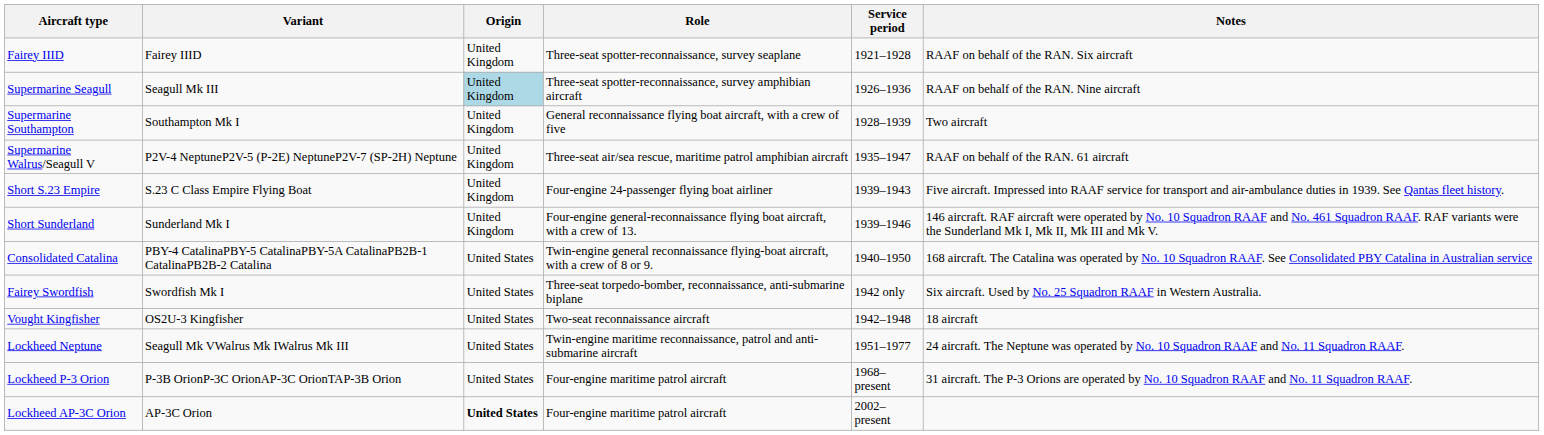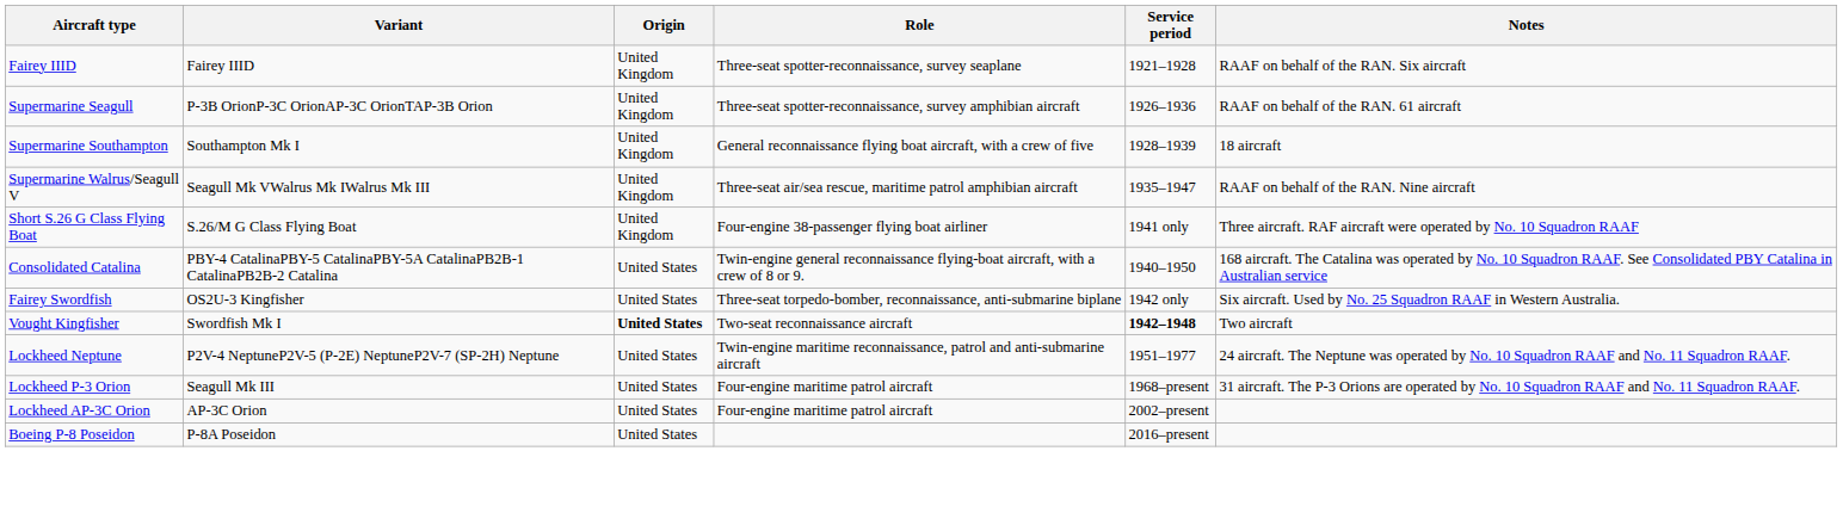 <table class="wikitable sortable">
 <tr>
 <th>Aircraft type</th>
 <th>Variant</th>
 <th>Origin</th>
 <th>Role</th>
 <th>Service period</th>
 <th>Notes</th>
 </tr>
 <tr>
 <td><a href='#'>Fairey IIID</a></td>
 <td>Fairey IIID</td>
 <td>United Kingdom</td>
 <td>Three-seat spotter-reconnaissance, survey seaplane</td>
 <td>1921–1928</td>
 <td>RAAF on behalf of the RAN. Six aircraft</td>
 </tr>
 <tr>
 <td><a href='#'>Supermarine Seagull</a></td>
-<td>Seagull Mk III</td>
-<td style="background: lightblue;">United Kingdom</td>
+<td>P-3B OrionP-3C OrionAP-3C OrionTAP-3B Orion</td>
+<td>United Kingdom</td>
 <td>Three-seat spotter-reconnaissance, survey amphibian aircraft</td>
 <td>1926–1936</td>
-<td>RAAF on behalf of the RAN. Nine aircraft</td>
+<td>RAAF on behalf of the RAN. 61 aircraft</td>
 </tr>
 <tr>
 <td><a href='#'>Supermarine Southampton</a></td>
 <td>Southampton Mk I</td>
 <td>United Kingdom</td>
 <td>General reconnaissance flying boat aircraft, with a crew of five</td>
 <td>1928–1939</td>
-<td>Two aircraft</td>
+<td>18 aircraft</td>
 </tr>
 <tr>
 <td><a href='#'>Supermarine Walrus</a>/Seagull V</td>
-<td>P2V-4 NeptuneP2V-5 (P-2E) NeptuneP2V-7 (SP-2H) Neptune</td>
+<td>Seagull Mk VWalrus Mk IWalrus Mk III</td>
 <td>United Kingdom</td>
 <td>Three-seat air/sea rescue, maritime patrol amphibian aircraft</td>
 <td>1935–1947</td>
-<td>RAAF on behalf of the RAN. 61 aircraft</td>
+<td>RAAF on behalf of the RAN. Nine aircraft</td>
 </tr>
 <tr>
-<td><a href='#'>Short S.23 Empire</a></td>
-<td>S.23 C Class Empire Flying Boat</td>
+<td><a href='#'>Short S.26 G Class Flying Boat</a></td>
+<td>S.26/M G Class Flying Boat</td>
 <td>United Kingdom</td>
-<td>Four-engine 24-passenger flying boat airliner</td>
-<td>1939–1943</td>
-<td>Five aircraft. Impressed into RAAF service for transport and air-ambulance duties in 1939. See <a href='#'>Qantas fleet history</a>.</td>
-</tr>
-<tr>
-<td><a href='#'>Short Sunderland</a></td>
-<td>Sunderland Mk I</td>
-<td>United Kingdom</td>
-<td>Four-engine general-reconnaissance flying boat aircraft, with a crew of 13.</td>
-<td>1939–1946</td>
-<td>146 aircraft. RAF aircraft were operated by <a href='#'>No. 10 Squadron RAAF</a> and <a href='#'>No. 461 Squadron RAAF</a>. RAF variants were the Sunderland Mk I, Mk II, Mk III and Mk V.</td>
+<td>Four-engine 38-passenger flying boat airliner</td>
+<td>1941 only</td>
+<td>Three aircraft. RAF aircraft were operated by <a href='#'>No. 10 Squadron RAAF</a></td>
 </tr>
 <tr>
 <td><a href='#'>Consolidated Catalina</a></td>
 <td>PBY-4 CatalinaPBY-5 CatalinaPBY-5A CatalinaPB2B-1 CatalinaPB2B-2 Catalina</td>
 <td>United States</td>
 <td>Twin-engine general reconnaissance flying-boat aircraft, with a crew of 8 or 9.</td>
 <td>1940–1950</td>
 <td>168 aircraft. The Catalina was operated by <a href='#'>No. 10 Squadron RAAF</a>. See <a href='#'>Consolidated PBY Catalina in Australian service</a></td>
 </tr>
 <tr>
 <td><a href='#'>Fairey Swordfish</a></td>
-<td>Swordfish Mk I</td>
+<td>OS2U-3 Kingfisher</td>
 <td>United States</td>
 <td>Three-seat torpedo-bomber, reconnaissance, anti-submarine biplane</td>
 <td>1942 only</td>
 <td>Six aircraft. Used by <a href='#'>No. 25 Squadron RAAF</a> in Western Australia.</td>
 </tr>
 <tr>
 <td><a href='#'>Vought Kingfisher</a></td>
-<td>OS2U-3 Kingfisher</td>
-<td>United States</td>
+<td>Swordfish Mk I</td>
+<td><strong>United States</strong></td>
 <td>Two-seat reconnaissance aircraft</td>
-<td>1942–1948</td>
-<td>18 aircraft</td>
+<td><strong>1942–1948</strong></td>
+<td>Two aircraft</td>
 </tr>
 <tr>
 <td><a href='#'>Lockheed Neptune</a></td>
-<td>Seagull Mk VWalrus Mk IWalrus Mk III</td>
+<td>P2V-4 NeptuneP2V-5 (P-2E) NeptuneP2V-7 (SP-2H) Neptune</td>
 <td>United States</td>
 <td>Twin-engine maritime reconnaissance, patrol and anti-submarine aircraft</td>
 <td>1951–1977</td>
 <td>24 aircraft. The Neptune was operated by <a href='#'>No. 10 Squadron RAAF</a> and <a href='#'>No. 11 Squadron RAAF</a>.</td>
 </tr>
 <tr>
 <td><a href='#'>Lockheed P-3 Orion</a></td>
-<td>P-3B OrionP-3C OrionAP-3C OrionTAP-3B Orion</td>
+<td>Seagull Mk III</td>
 <td>United States</td>
 <td>Four-engine maritime patrol aircraft</td>
 <td>1968–present</td>
 <td>31 aircraft. The P-3 Orions are operated by <a href='#'>No. 10 Squadron RAAF</a> and <a href='#'>No. 11 Squadron RAAF</a>.</td>
 </tr>
 <tr>
 <td><a href='#'>Lockheed AP-3C Orion</a></td>
 <td>AP-3C Orion</td>
-<td><strong>United States</strong></td>
+<td>United States</td>
 <td>Four-engine maritime patrol aircraft</td>
 <td>2002–present</td>
 <td></td>
 </tr>
+<tr>
+<td><a href='#'>Boeing P-8 Poseidon</a></td>
+<td>P-8A Poseidon</td>
+<td>United States</td>
+<td></td>
+<td>2016–present</td>
+<td></td>
+</tr>
 </table>
